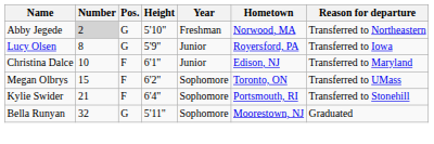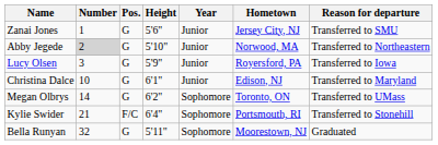 <table class="wikitable sortable" border="1">
 <tr>
 <th>Name</th>
 <th>Number</th>
 <th>Pos.</th>
 <th>Height</th>
 <th>Year</th>
 <th>Hometown</th>
 <th class="unsortable">Reason for departure</th>
 </tr>
 <tr>
+<td>Zanai Jones</td>
+<td>1</td>
+<td>G</td>
+<td>5'6"</td>
+<td>Junior</td>
+<td><a href='#'>Jersey City, NJ</a></td>
+<td>Transferred to <a href='#'>SMU</a></td>
+</tr>
+<tr>
 <td>Abby Jegede</td>
 <td style="background: lightgrey;">2</td>
 <td>G</td>
 <td>5'10"</td>
-<td> Freshman</td>
+<td>Junior</td>
 <td><a href='#'>Norwood, MA</a></td>
 <td>Transferred to <a href='#'>Northeastern</a></td>
 </tr>
 <tr>
 <td><a href='#'>Lucy Olsen</a></td>
-<td>8</td>
+<td>3</td>
 <td>G</td>
 <td>5'9"</td>
 <td>Junior</td>
 <td><a href='#'>Royersford, PA</a></td>
 <td>Transferred to <a href='#'>Iowa</a></td>
 </tr>
 <tr>
 <td>Christina Dalce</td>
 <td>10</td>
-<td>F</td>
+<td>G</td>
 <td>6'1"</td>
 <td>Junior</td>
 <td><a href='#'>Edison, NJ</a></td>
 <td>Transferred to <a href='#'>Maryland</a></td>
 </tr>
 <tr>
 <td>Megan Olbrys</td>
-<td>15</td>
-<td>F</td>
+<td>14</td>
+<td>G</td>
 <td>6'2"</td>
 <td>Sophomore</td>
 <td><a href='#'>Toronto, ON</a></td>
 <td>Transferred to <a href='#'>UMass</a></td>
 </tr>
 <tr>
 <td>Kylie Swider</td>
 <td>21</td>
-<td>F</td>
+<td>F/C</td>
 <td>6'4"</td>
 <td>Sophomore</td>
 <td><a href='#'>Portsmouth, RI</a></td>
 <td>Transferred to <a href='#'>Stonehill</a></td>
 </tr>
 <tr>
 <td>Bella Runyan</td>
 <td>32</td>
 <td>G</td>
 <td>5'11"</td>
 <td>Sophomore</td>
 <td><a href='#'>Moorestown, NJ</a></td>
 <td>Graduated</td>
 </tr>
 </table>
